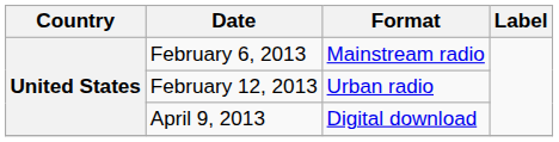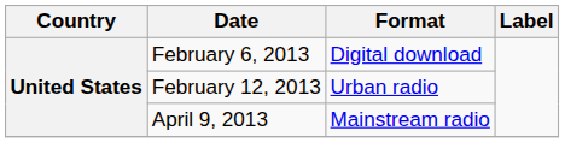 <table class="wikitable plainrowheaders">
 <tr>
 <th scope="col">Country</th>
 <th scope="col">Date</th>
 <th scope="col">Format</th>
 <th scope="col">Label</th>
 </tr>
 <tr>
 <th scope="row" rowspan="3">United States</th>
 <td>February 6, 2013</td>
-<td><a href='#'>Mainstream radio</a></td>
+<td><a href='#'>Digital download</a></td>
 <td rowspan="3"></td>
 </tr>
 <tr>
 <td>February 12, 2013</td>
 <td><a href='#'>Urban radio</a></td>
 </tr>
 <tr>
 <td>April 9, 2013</td>
-<td><a href='#'>Digital download</a></td>
+<td><a href='#'>Mainstream radio</a></td>
 </tr>
 <tr>
 </tr>
 </table>
